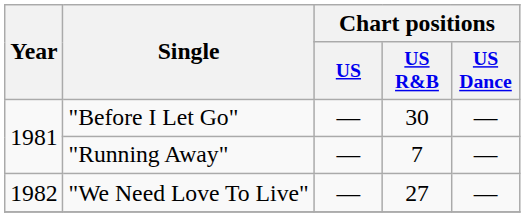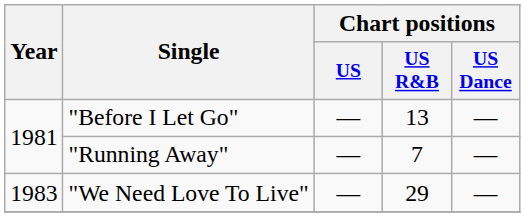 <table class="wikitable" style="text-align:center;">
 <tr>
 <th rowspan="2">Year</th>
 <th rowspan="2">Single</th>
 <th colspan="3">Chart positions</th>
 </tr>
 <tr style="font-size:smaller;">
 <th width="40"><a href='#'>US</a></th>
 <th width="40"><a href='#'>US<br>R&B</a></th>
 <th width="40"><a href='#'>US<br>Dance</a></th>
 </tr>
 <tr>
 <td rowspan="2">1981</td>
 <td align="left">"Before I Let Go"</td>
 <td>—</td>
-<td>30</td>
+<td>13</td>
 <td>—</td>
 </tr>
 <tr>
 <td align="left">"Running Away"</td>
 <td>—</td>
 <td>7</td>
 <td>—</td>
 </tr>
 <tr>
-<td rowspan="1">1982</td>
+<td rowspan="1">1983</td>
 <td align="left">"We Need Love To Live"</td>
 <td>—</td>
-<td>27</td>
+<td>29</td>
 <td>—</td>
 </tr>
 <tr>
 </tr>
 </table>
